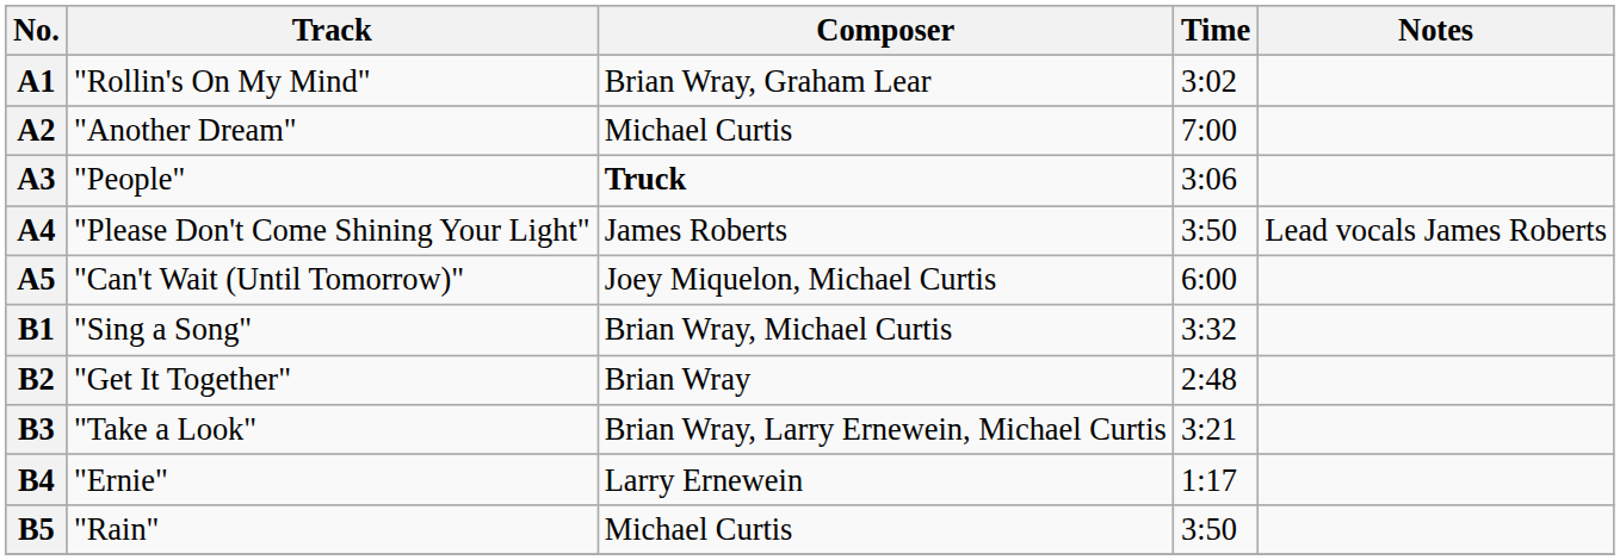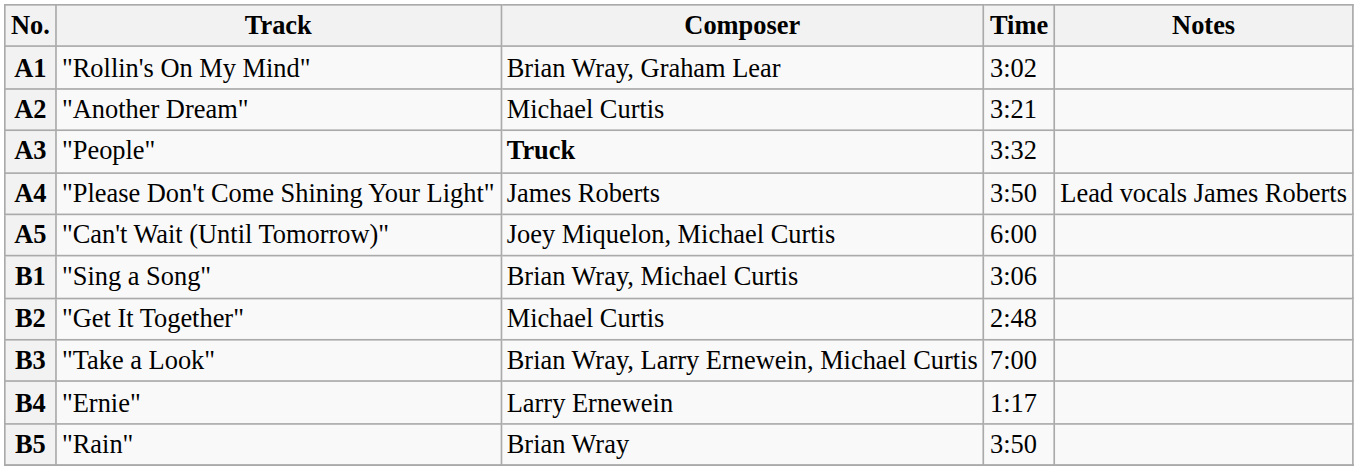 <table class="wikitable plainrowheaders sortable">
 <tr>
 <th scope="col" class="unsortable">No.</th>
 <th scope="col">Track</th>
 <th scope="col">Composer</th>
 <th scope="col">Time</th>
 <th scope="col" class="unsortable">Notes</th>
 </tr>
 <tr>
 <th scope="row">A1</th>
 <td>"Rollin's On My Mind"</td>
 <td>Brian Wray, Graham Lear</td>
 <td>3:02</td>
 <td></td>
 </tr>
 <tr>
 <th scope="row">A2</th>
 <td>"Another Dream"</td>
 <td>Michael Curtis</td>
-<td>7:00</td>
+<td>3:21</td>
 <td></td>
 </tr>
 <tr>
 <th scope="row">A3</th>
 <td>"People"</td>
 <td><strong>Truck</strong></td>
-<td>3:06</td>
+<td>3:32</td>
 <td></td>
 </tr>
 <tr>
 <th scope="row">A4</th>
 <td>"Please Don't Come Shining Your Light"</td>
 <td>James Roberts</td>
 <td>3:50</td>
 <td>Lead vocals James Roberts</td>
 </tr>
 <tr>
 <th scope="row">A5</th>
 <td>"Can't Wait (Until Tomorrow)"</td>
 <td>Joey Miquelon, Michael Curtis</td>
 <td>6:00</td>
 <td></td>
 </tr>
 <tr>
 <th scope="row">B1</th>
 <td>"Sing a Song"</td>
 <td>Brian Wray, Michael Curtis</td>
-<td>3:32</td>
+<td>3:06</td>
 <td></td>
 </tr>
 <tr>
 <th scope="row">B2</th>
 <td>"Get It Together"</td>
-<td>Brian Wray</td>
+<td>Michael Curtis</td>
 <td>2:48</td>
 <td></td>
 </tr>
 <tr>
 <th scope="row">B3</th>
 <td>"Take a Look"</td>
 <td>Brian Wray, Larry Ernewein, Michael Curtis</td>
-<td>3:21</td>
+<td>7:00</td>
 <td></td>
 </tr>
 <tr>
 <th scope="row">B4</th>
 <td>"Ernie"</td>
 <td>Larry Ernewein</td>
 <td>1:17</td>
 <td></td>
 </tr>
 <tr>
 <th scope="row">B5</th>
 <td>"Rain"</td>
-<td>Michael Curtis</td>
+<td>Brian Wray</td>
 <td>3:50</td>
 <td></td>
 </tr>
 <tr>
 </tr>
 </table>
